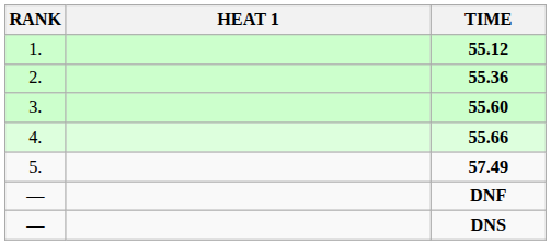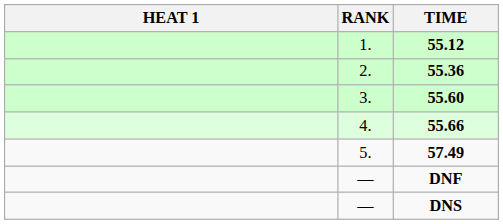 <table class="wikitable" style="border-collapse: collapse; font-size: 90%;">
 <tr>
+<th align="left" style="width: 20em">HEAT 1</th>
 <th>RANK</th>
-<th align="left" style="width: 20em">HEAT 1</th>
 <th align="center" style="width: 6em">TIME</th>
 </tr>
 <tr style="background:#ccffcc;">
+<td></td>
 <td align="center">1.</td>
-<td></td>
 <td align="center"><strong>55.12</strong></td>
 </tr>
 <tr style="background:#ccffcc;">
+<td></td>
 <td align="center">2.</td>
-<td></td>
 <td align="center"><strong>55.36</strong></td>
 </tr>
 <tr style="background:#ccffcc;">
+<td></td>
 <td align="center">3.</td>
-<td></td>
 <td align="center"><strong>55.60</strong></td>
 </tr>
 <tr style="background:#ddffdd;">
+<td></td>
 <td align="center">4.</td>
-<td></td>
 <td align="center"><strong>55.66</strong></td>
 </tr>
 <tr>
+<td></td>
 <td align="center">5.</td>
-<td></td>
 <td align="center"><strong>57.49</strong></td>
 </tr>
 <tr>
+<td></td>
 <td align="center">—</td>
-<td></td>
 <td align="center"><strong>DNF</strong></td>
 </tr>
 <tr>
+<td></td>
 <td align="center">—</td>
-<td></td>
 <td align="center"><strong>DNS</strong></td>
 </tr>
 </table>
